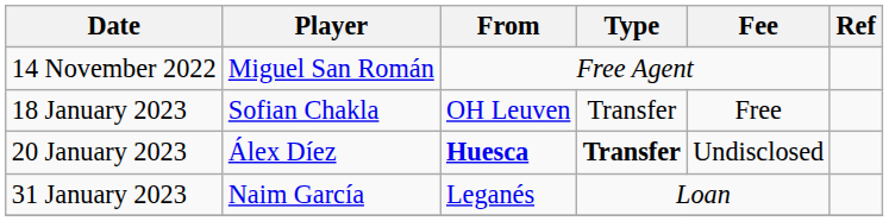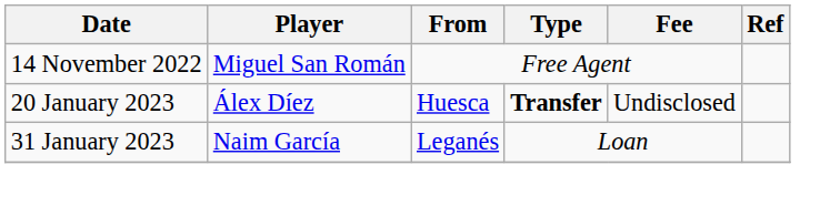 <table class="wikitable">
 <tr>
 <th>Date</th>
 <th>Player</th>
 <th>From</th>
 <th>Type</th>
 <th>Fee</th>
 <th>Ref</th>
 </tr>
 <tr>
 <td>14 November 2022</td>
 <td> <a href='#'>Miguel San Román</a></td>
 <td colspan=3 align=center><em>Free Agent</em></td>
 <td align=center></td>
 </tr>
 <tr>
-<td>18 January 2023</td>
-<td> <a href='#'>Sofian Chakla</a></td>
-<td> <a href='#'>OH Leuven</a></td>
-<td align=center>Transfer</td>
-<td align=center>Free</td>
-<td align=center></td>
-</tr>
-<tr>
 <td>20 January 2023</td>
 <td> <a href='#'>Álex Díez</a></td>
-<td><strong><a href='#'>Huesca</a></strong></td>
+<td><a href='#'>Huesca</a></td>
 <td align=center><strong>Transfer</strong></td>
 <td align=center>Undisclosed</td>
 <td align=center></td>
 </tr>
 <tr>
 <td>31 January 2023</td>
 <td> <a href='#'>Naim García</a></td>
 <td><a href='#'>Leganés</a></td>
 <td colspan=2 align=center><em>Loan</em></td>
 <td align=center></td>
 </tr>
 <tr>
 </tr>
 </table>
